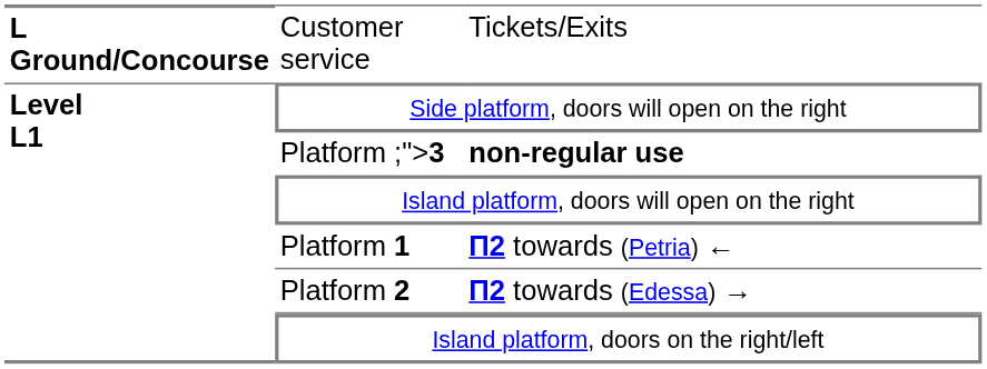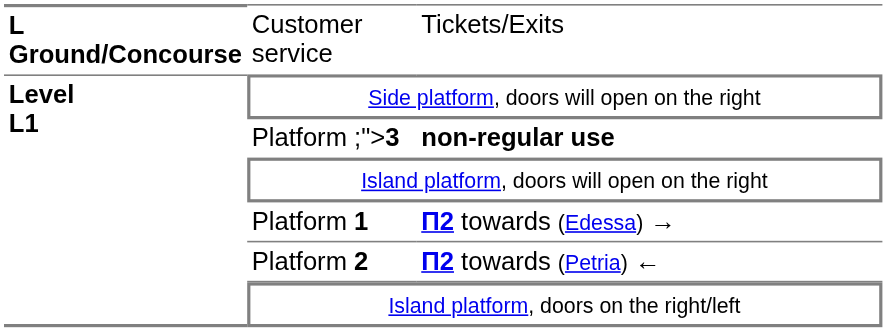 <table table border=0 cellspacing=0 cellpadding=3>
 <tr>
 <td style="border-bottom:solid 1px gray;border-top:solid 2px gray;" width=50 valign=top><strong>L<br>Ground/Concourse</strong></td>
 <td style="border-top:solid 1px gray;border-bottom:solid 1px gray;" width=100 valign=top>Customer service</td>
 <td style="border-top:solid 1px gray;border-bottom:solid 1px gray;" width=285 valign=top>Tickets/Exits</td>
 </tr>
 <tr>
 <td style="border-bottom:solid 2px gray;" rowspan=6 valign=top><strong>Level<br>L1</strong></td>
 <td style="border-top:solid 1px gray;border-right:solid 2px gray;border-left:solid 2px gray;border-bottom:solid 2px gray;text-align:center;" colspan=2><small><a href='#'>Side platform</a>, doors will open on the right</small></td>
 </tr>
 <tr>
 <td>Platform <span>;"><strong>3</strong></span></td>
 <td><strong>non-regular use</strong></td>
 </tr>
 <tr>
 <td style="border-top:solid 2px gray;border-right:solid 2px gray;border-left:solid 2px gray;border-bottom:solid 2px gray;text-align:center;" colspan=2><small><a href='#'>Island platform</a>, doors will open on the right</small></td>
 </tr>
 <tr>
 <td style="border-bottom:solid 1px gray;">Platform <span><strong>1</strong></span></td>
-<td style="border-bottom:solid 1px gray;"><span><a href='#'><span><strong>Π2</strong></span></a></span>  towards  <small>(<a href='#'>Petria</a>)</small> ←</td>
+<td style="border-bottom:solid 1px gray;"><span><a href='#'><span><strong>Π2</strong></span></a></span>  towards  <small>(<a href='#'>Edessa</a>)</small> →</td>
 </tr>
 <tr>
 <td style="border-bottom:solid 1px gray;">Platform <span><strong>2</strong></span></td>
-<td style="border-bottom:solid 1px gray;"><span><a href='#'><span><strong>Π2</strong></span></a></span>  towards  <small>(<a href='#'>Edessa</a>)</small> →</td>
+<td style="border-bottom:solid 1px gray;"><span><a href='#'><span><strong>Π2</strong></span></a></span>  towards  <small>(<a href='#'>Petria</a>)</small> ←</td>
 </tr>
 <tr>
 <td style="border-top:solid 2px gray;border-right:solid 2px gray;border-left:solid 2px gray;border-bottom:solid 2px gray;text-align:center;" colspan=2><small><a href='#'>Island platform</a>, doors on the right/left</small></td>
 </tr>
 <tr>
 </tr>
 </table>
